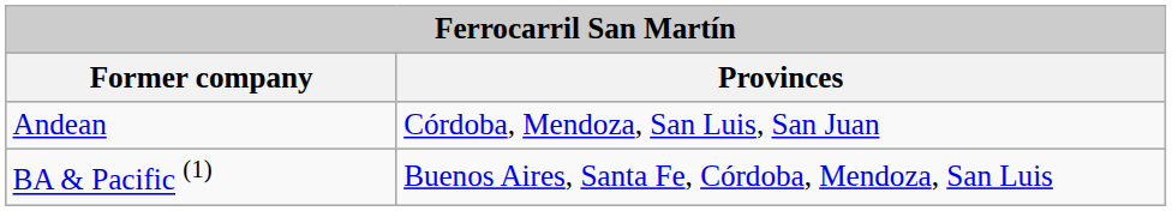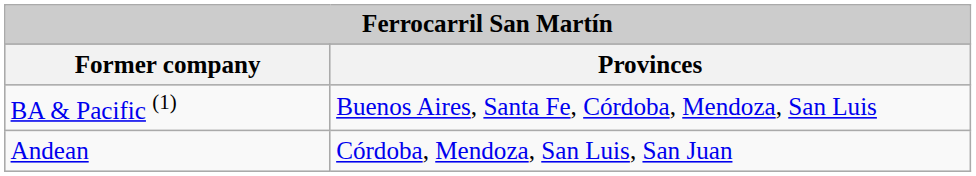 <table class="wikitable sortable" style="text-align:left">
 <tr>
 <td colspan="2" style= "text-align: center; background: #cccccc; color: #00000;"><strong>Ferrocarril San Martín</strong></td>
 </tr>
 <tr>
 <th width=200px>Former company</th>
 <th width=400px>Provinces</th>
 </tr>
 <tr>
+<td><a href='#'>BA & Pacific</a> <sup>(1)</sup></td>
+<td><a href='#'>Buenos Aires</a>, <a href='#'>Santa Fe</a>, <a href='#'>Córdoba</a>, <a href='#'>Mendoza</a>, <a href='#'>San Luis</a></td>
+</tr>
+<tr>
 <td><a href='#'>Andean</a></td>
 <td><a href='#'>Córdoba</a>, <a href='#'>Mendoza</a>, <a href='#'>San Luis</a>, <a href='#'>San Juan</a></td>
 </tr>
-<tr>
-<td><a href='#'>BA & Pacific</a> <sup>(1)</sup></td>
-<td><a href='#'>Buenos Aires</a>, <a href='#'>Santa Fe</a>, <a href='#'>Córdoba</a>, <a href='#'>Mendoza</a>, <a href='#'>San Luis</a></td>
-</tr>
 </table>
